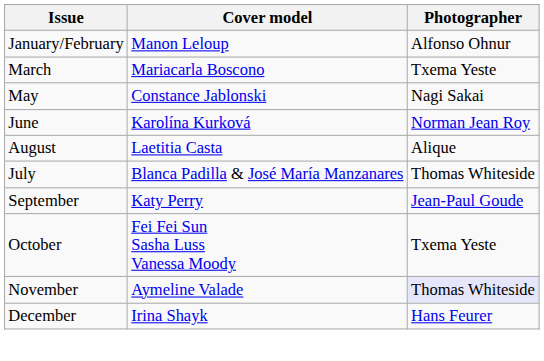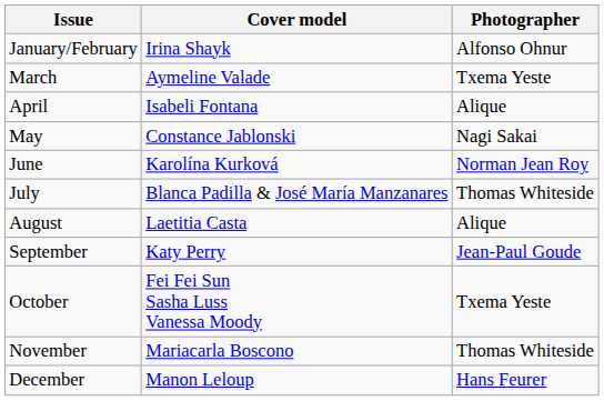 <table class="sortable wikitable">
 <tr>
 <th>Issue</th>
 <th>Cover model</th>
 <th>Photographer</th>
 </tr>
 <tr>
 <td>January/February</td>
-<td><a href='#'>Manon Leloup</a></td>
+<td><a href='#'>Irina Shayk</a></td>
 <td>Alfonso Ohnur</td>
 </tr>
 <tr>
 <td>March</td>
-<td><a href='#'>Mariacarla Boscono</a></td>
+<td><a href='#'>Aymeline Valade</a></td>
 <td>Txema Yeste</td>
+</tr>
+<tr>
+<td>April</td>
+<td><a href='#'>Isabeli Fontana</a></td>
+<td>Alique</td>
 </tr>
 <tr>
 <td>May</td>
 <td><a href='#'>Constance Jablonski</a></td>
 <td>Nagi Sakai</td>
 </tr>
 <tr>
 <td>June</td>
 <td><a href='#'>Karolína Kurková</a></td>
 <td><a href='#'>Norman Jean Roy</a></td>
 </tr>
 <tr>
+<td>July</td>
+<td><a href='#'>Blanca Padilla</a> & <a href='#'>José María Manzanares</a></td>
+<td>Thomas Whiteside</td>
+</tr>
+<tr>
 <td>August</td>
 <td><a href='#'>Laetitia Casta</a></td>
 <td>Alique</td>
-</tr>
-<tr>
-<td>July</td>
-<td><a href='#'>Blanca Padilla</a> & <a href='#'>José María Manzanares</a></td>
-<td>Thomas Whiteside</td>
 </tr>
 <tr>
 <td>September</td>
 <td><a href='#'>Katy Perry</a></td>
 <td><a href='#'>Jean-Paul Goude</a></td>
 </tr>
 <tr>
 <td>October</td>
 <td><a href='#'>Fei Fei Sun</a><br><a href='#'>Sasha Luss</a><br><a href='#'>Vanessa Moody</a></td>
 <td>Txema Yeste</td>
 </tr>
 <tr>
 <td>November</td>
-<td><a href='#'>Aymeline Valade</a></td>
-<td style="background: lavender;">Thomas Whiteside</td>
+<td><a href='#'>Mariacarla Boscono</a></td>
+<td>Thomas Whiteside</td>
 </tr>
 <tr>
 <td>December</td>
-<td><a href='#'>Irina Shayk</a></td>
+<td><a href='#'>Manon Leloup</a></td>
 <td><a href='#'>Hans Feurer</a></td>
 </tr>
 </table>
